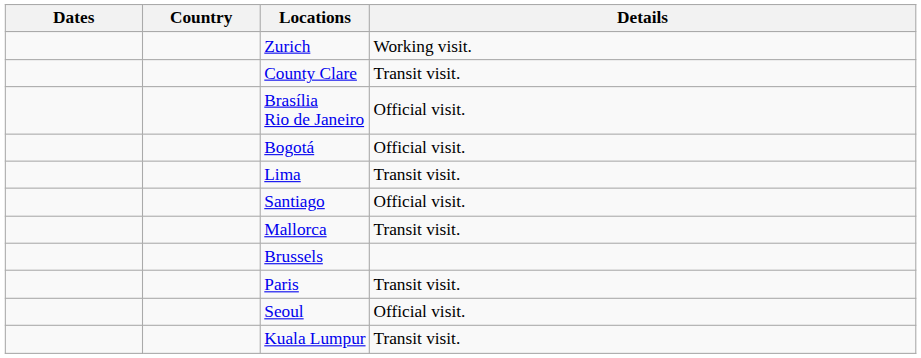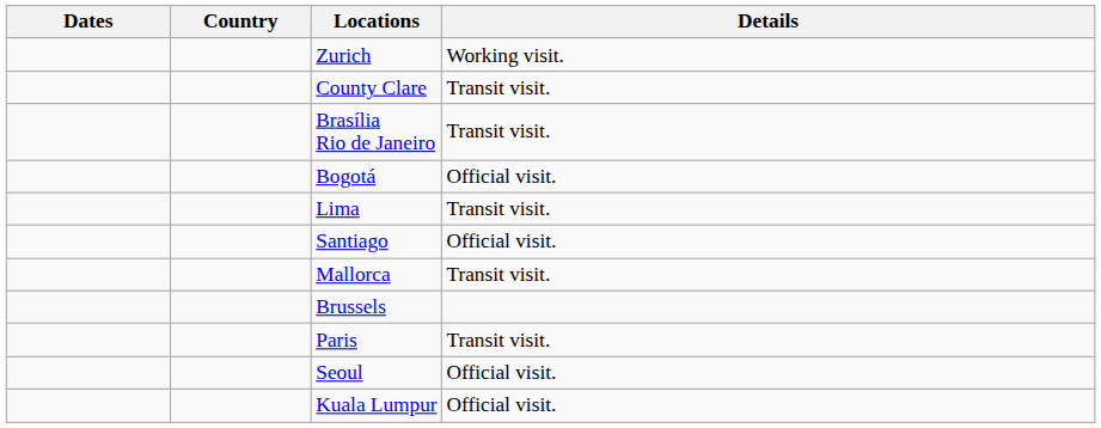 <table class="wikitable sortable" border="1" style="margin: 1em auto 1em auto">
 <tr>
 <th style="width: 15%;">Dates</th>
 <th style="width: 13%;">Country</th>
 <th style="width: 12%;">Locations</th>
 <th style="width: 60%;">Details</th>
 </tr>
 <tr>
 <td></td>
 <td></td>
 <td><a href='#'>Zurich</a></td>
 <td>Working visit.</td>
 </tr>
 <tr>
 <td></td>
 <td></td>
 <td><a href='#'>County Clare</a></td>
 <td>Transit visit.</td>
 </tr>
 <tr>
 <td></td>
 <td></td>
 <td><a href='#'>Brasília</a><br><a href='#'>Rio de Janeiro</a></td>
-<td>Official visit.</td>
+<td>Transit visit.</td>
 </tr>
 <tr>
 <td></td>
 <td></td>
 <td><a href='#'>Bogotá</a></td>
 <td>Official visit.</td>
 </tr>
 <tr>
 <td></td>
 <td></td>
 <td><a href='#'>Lima</a></td>
 <td>Transit visit.</td>
 </tr>
 <tr>
 <td></td>
 <td></td>
 <td><a href='#'>Santiago</a></td>
 <td>Official visit.</td>
 </tr>
 <tr>
 <td></td>
 <td></td>
 <td><a href='#'>Mallorca</a></td>
 <td>Transit visit.</td>
 </tr>
 <tr>
 <td></td>
 <td></td>
 <td><a href='#'>Brussels</a></td>
 <td></td>
 </tr>
 <tr>
 <td></td>
 <td></td>
 <td><a href='#'>Paris</a></td>
 <td>Transit visit.</td>
 </tr>
 <tr>
 <td></td>
 <td></td>
 <td><a href='#'>Seoul</a></td>
 <td>Official visit.</td>
 </tr>
 <tr>
 <td></td>
 <td></td>
 <td><a href='#'>Kuala Lumpur</a></td>
-<td>Transit visit.</td>
+<td>Official visit.</td>
 </tr>
 </table>
